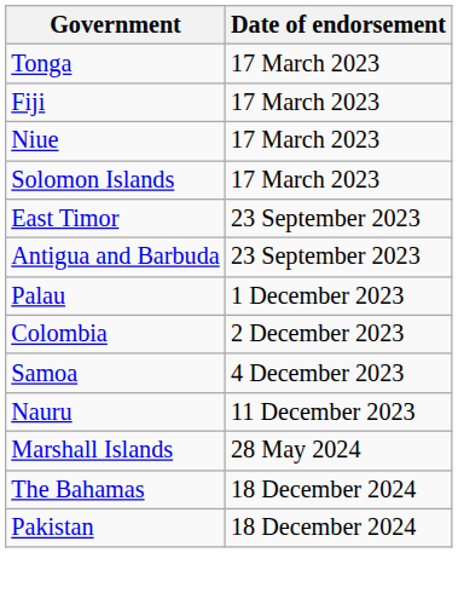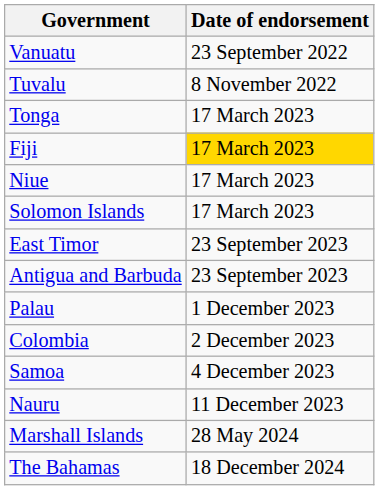 <table class="wikitable sortable">
 <tr>
 <th>Government</th>
 <th>Date of endorsement</th>
+</tr>
+<tr>
+<td><a href='#'>Vanuatu</a></td>
+<td>23 September 2022</td>
+</tr>
+<tr>
+<td><a href='#'>Tuvalu</a></td>
+<td>8 November 2022</td>
 </tr>
 <tr>
 <td><a href='#'>Tonga</a></td>
 <td>17 March 2023</td>
 </tr>
 <tr>
 <td><a href='#'>Fiji</a></td>
-<td>17 March 2023</td>
+<td style="background: gold;">17 March 2023</td>
 </tr>
 <tr>
 <td><a href='#'>Niue</a></td>
 <td>17 March 2023</td>
 </tr>
 <tr>
 <td><a href='#'>Solomon Islands</a></td>
 <td>17 March 2023</td>
 </tr>
 <tr>
 <td><a href='#'>East Timor</a></td>
 <td>23 September 2023</td>
 </tr>
 <tr>
 <td><a href='#'>Antigua and Barbuda</a></td>
 <td>23 September 2023</td>
 </tr>
 <tr>
 <td><a href='#'>Palau</a></td>
 <td>1 December 2023</td>
 </tr>
 <tr>
 <td><a href='#'>Colombia</a></td>
 <td>2 December 2023</td>
 </tr>
 <tr>
 <td><a href='#'>Samoa</a></td>
 <td>4 December 2023</td>
 </tr>
 <tr>
 <td><a href='#'>Nauru</a></td>
 <td>11 December 2023</td>
 </tr>
 <tr>
 <td><a href='#'>Marshall Islands</a></td>
 <td>28 May 2024</td>
 </tr>
 <tr>
 <td><a href='#'>The Bahamas</a></td>
 <td>18 December 2024</td>
 </tr>
-<tr>
-<td><a href='#'>Pakistan</a></td>
-<td>18 December 2024</td>
-</tr>
 </table>
